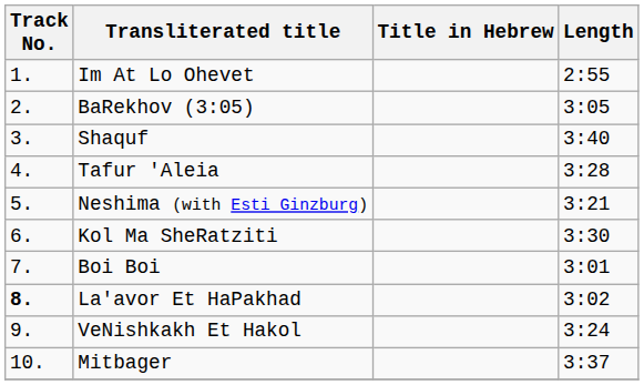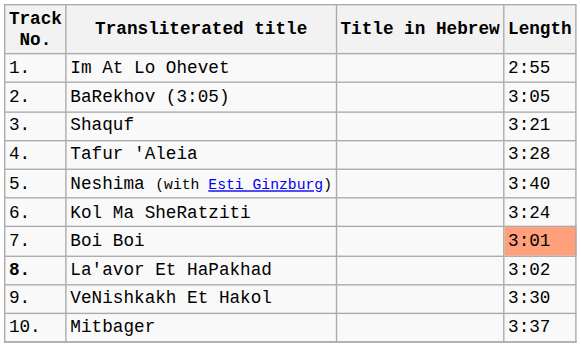 <table class="wikitable">
 <tr>
 <th>Track<br>No.</th>
 <th>Transliterated title</th>
 <th>Title in Hebrew</th>
 <th>Length</th>
 </tr>
 <tr>
 <td>1.</td>
 <td>Im At Lo Ohevet</td>
 <td></td>
 <td>2:55</td>
 </tr>
 <tr>
 <td>2.</td>
 <td>BaRekhov (3:05)</td>
 <td></td>
 <td>3:05</td>
 </tr>
 <tr>
 <td>3.</td>
 <td>Shaquf</td>
 <td></td>
-<td>3:40</td>
+<td>3:21</td>
 </tr>
 <tr>
 <td>4.</td>
 <td>Tafur 'Aleia</td>
 <td></td>
 <td>3:28</td>
 </tr>
 <tr>
 <td>5.</td>
 <td>Neshima <small>(with <a href='#'>Esti Ginzburg</a>)</small></td>
 <td></td>
-<td>3:21</td>
+<td>3:40</td>
 </tr>
 <tr>
 <td>6.</td>
 <td>Kol Ma SheRatziti</td>
 <td></td>
-<td>3:30</td>
+<td>3:24</td>
 </tr>
 <tr>
 <td>7.</td>
 <td>Boi Boi</td>
 <td></td>
-<td>3:01</td>
+<td style="background: lightsalmon;">3:01</td>
 </tr>
 <tr>
 <td><strong>8.</strong></td>
 <td>La'avor Et HaPakhad</td>
 <td></td>
 <td>3:02</td>
 </tr>
 <tr>
 <td>9.</td>
 <td>VeNishkakh Et Hakol</td>
 <td></td>
-<td>3:24</td>
+<td>3:30</td>
 </tr>
 <tr>
 <td>10.</td>
 <td>Mitbager</td>
 <td></td>
 <td>3:37</td>
 </tr>
 <tr>
 </tr>
 </table>
